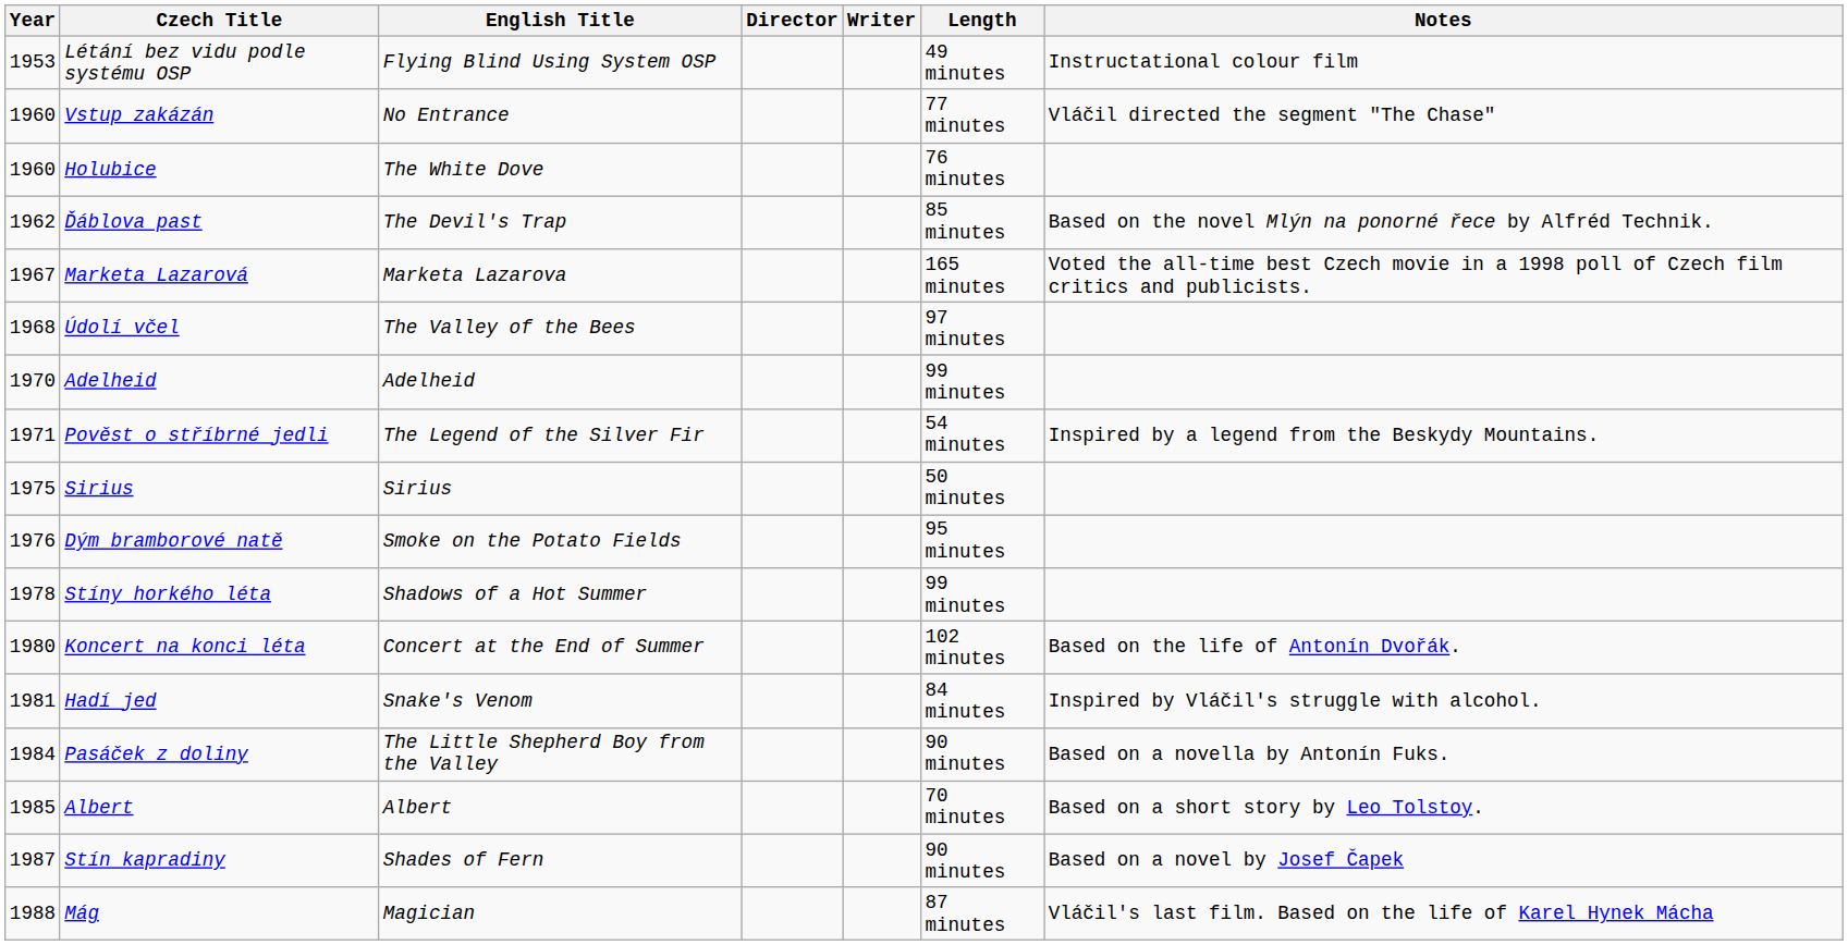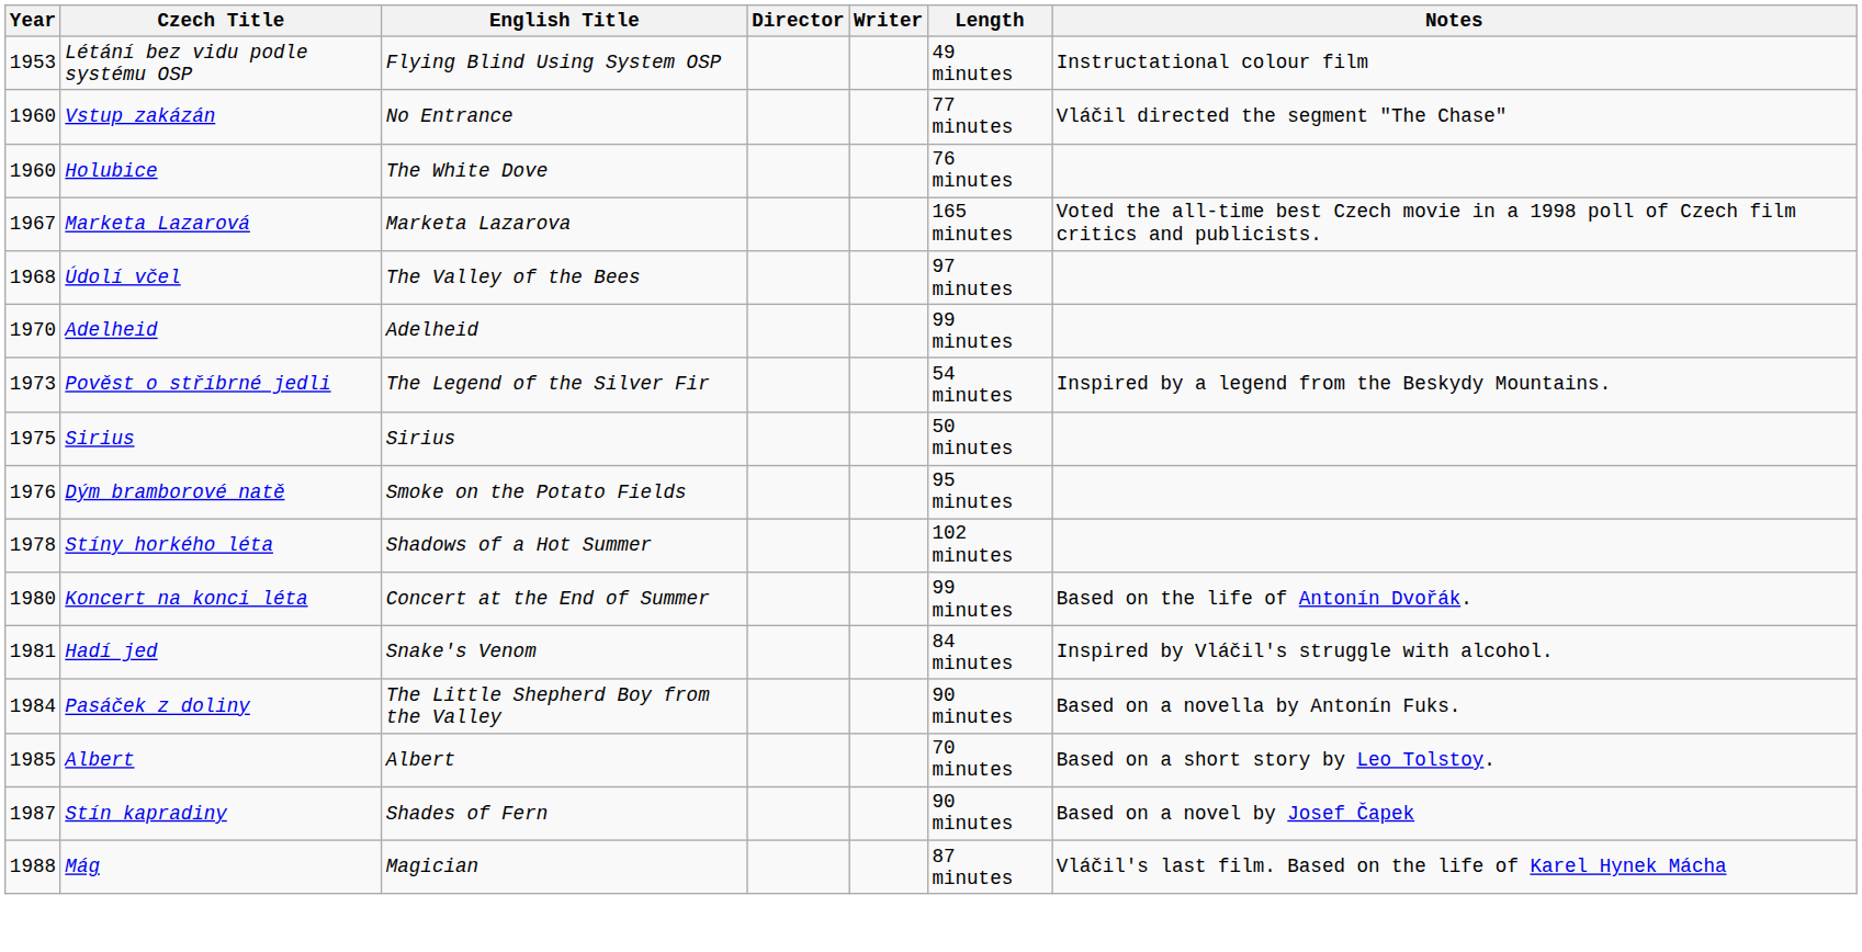 <table class="wikitable sortable">
 <tr>
 <th>Year</th>
 <th>Czech Title</th>
 <th>English Title</th>
 <th>Director</th>
 <th>Writer</th>
 <th>Length</th>
 <th>Notes</th>
 </tr>
 <tr>
 <td>1953</td>
 <td><em>Létání bez vidu podle systému OSP</em></td>
 <td><em>Flying Blind Using System OSP</em></td>
 <td></td>
 <td></td>
 <td>49 minutes</td>
 <td>Instructational colour film</td>
 </tr>
 <tr>
 <td>1960</td>
 <td><em><a href='#'>Vstup zakázán</a></em></td>
 <td><em>No Entrance</em></td>
 <td></td>
 <td></td>
 <td>77 minutes</td>
 <td>Vláčil directed the segment "The Chase"</td>
 </tr>
 <tr>
 <td>1960</td>
 <td><em><a href='#'>Holubice</a></em></td>
 <td><em>The White Dove</em></td>
 <td></td>
 <td></td>
 <td>76 minutes</td>
 <td></td>
 </tr>
 <tr>
-<td>1962</td>
-<td><em><a href='#'>Ďáblova past</a></em></td>
-<td><em>The Devil's Trap</em></td>
-<td></td>
-<td></td>
-<td>85 minutes</td>
-<td>Based on the novel <em>Mlýn na ponorné řece</em> by Alfréd Technik.</td>
-</tr>
-<tr>
 <td>1967</td>
 <td><em><a href='#'>Marketa Lazarová</a></em></td>
 <td><em>Marketa Lazarova</em></td>
 <td></td>
 <td></td>
 <td>165 minutes</td>
 <td>Voted the all-time best Czech movie in a 1998 poll of Czech film critics and publicists.</td>
 </tr>
 <tr>
 <td>1968</td>
 <td><em><a href='#'>Údolí včel</a></em></td>
 <td><em>The Valley of the Bees</em></td>
 <td></td>
 <td></td>
 <td>97 minutes</td>
 <td></td>
 </tr>
 <tr>
 <td>1970</td>
 <td><em><a href='#'>Adelheid</a></em></td>
 <td><em>Adelheid</em></td>
 <td></td>
 <td></td>
 <td>99 minutes</td>
 <td></td>
 </tr>
 <tr>
-<td>1971</td>
+<td>1973</td>
 <td><em><a href='#'>Pověst o stříbrné jedli</a></em></td>
 <td><em>The Legend of the Silver Fir</em></td>
 <td></td>
 <td></td>
 <td>54 minutes</td>
 <td>Inspired by a legend from the Beskydy Mountains.</td>
 </tr>
 <tr>
 <td>1975</td>
 <td><em><a href='#'>Sirius</a></em></td>
 <td><em>Sirius</em></td>
 <td></td>
 <td></td>
 <td>50 minutes</td>
 <td></td>
 </tr>
 <tr>
 <td>1976</td>
 <td><em><a href='#'>Dým bramborové natě</a></em></td>
 <td><em>Smoke on the Potato Fields</em></td>
 <td></td>
 <td></td>
 <td>95 minutes</td>
 <td></td>
 </tr>
 <tr>
 <td>1978</td>
 <td><em><a href='#'>Stíny horkého léta</a></em></td>
 <td><em>Shadows of a Hot Summer</em></td>
 <td></td>
 <td></td>
-<td>99 minutes</td>
+<td>102 minutes</td>
 <td></td>
 </tr>
 <tr>
 <td>1980</td>
 <td><em><a href='#'>Koncert na konci léta</a></em></td>
 <td><em>Concert at the End of Summer</em></td>
 <td></td>
 <td></td>
-<td>102 minutes</td>
+<td>99 minutes</td>
 <td>Based on the life of <a href='#'>Antonín Dvořák</a>.</td>
 </tr>
 <tr>
 <td>1981</td>
 <td><em><a href='#'>Hadí jed</a></em></td>
 <td><em>Snake's Venom</em></td>
 <td></td>
 <td></td>
 <td>84 minutes</td>
 <td>Inspired by Vláčil's struggle with alcohol.</td>
 </tr>
 <tr>
 <td>1984</td>
 <td><em><a href='#'>Pasáček z doliny</a></em></td>
 <td><em>The Little Shepherd Boy from the Valley</em></td>
 <td></td>
 <td></td>
 <td>90 minutes</td>
 <td>Based on a novella by Antonín Fuks.</td>
 </tr>
 <tr>
 <td>1985</td>
 <td><em><a href='#'>Albert</a></em></td>
 <td><em>Albert</em></td>
 <td></td>
 <td></td>
 <td>70 minutes</td>
 <td>Based on a short story by <a href='#'>Leo Tolstoy</a>.</td>
 </tr>
 <tr>
 <td>1987</td>
 <td><em><a href='#'>Stín kapradiny</a></em></td>
 <td><em>Shades of Fern</em></td>
 <td></td>
 <td></td>
 <td>90 minutes</td>
 <td>Based on a novel by <a href='#'>Josef Čapek</a></td>
 </tr>
 <tr>
 <td>1988</td>
 <td><em><a href='#'>Mág</a></em></td>
 <td><em>Magician</em></td>
 <td></td>
 <td></td>
 <td>87 minutes</td>
 <td>Vláčil's last film. Based on the life of <a href='#'>Karel Hynek Mácha</a></td>
 </tr>
 </table>
